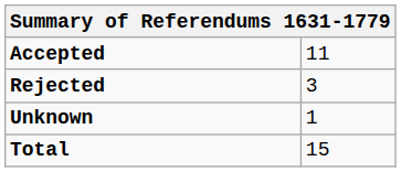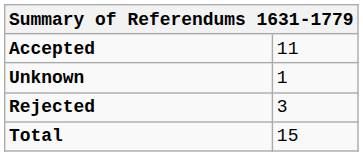 <table class="wikitable">
 <tr>
 <th colspan="2">Summary of Referendums 1631-1779</th>
 </tr>
 <tr>
 <td><strong>Accepted</strong></td>
 <td>11</td>
 </tr>
 <tr>
+<td><strong>Unknown</strong></td>
+<td>1</td>
+</tr>
+<tr>
 <td><strong>Rejected</strong></td>
 <td>3</td>
-</tr>
-<tr>
-<td><strong>Unknown</strong></td>
-<td>1</td>
 </tr>
 <tr>
 <td><strong>Total</strong></td>
 <td>15</td>
 </tr>
 </table>
